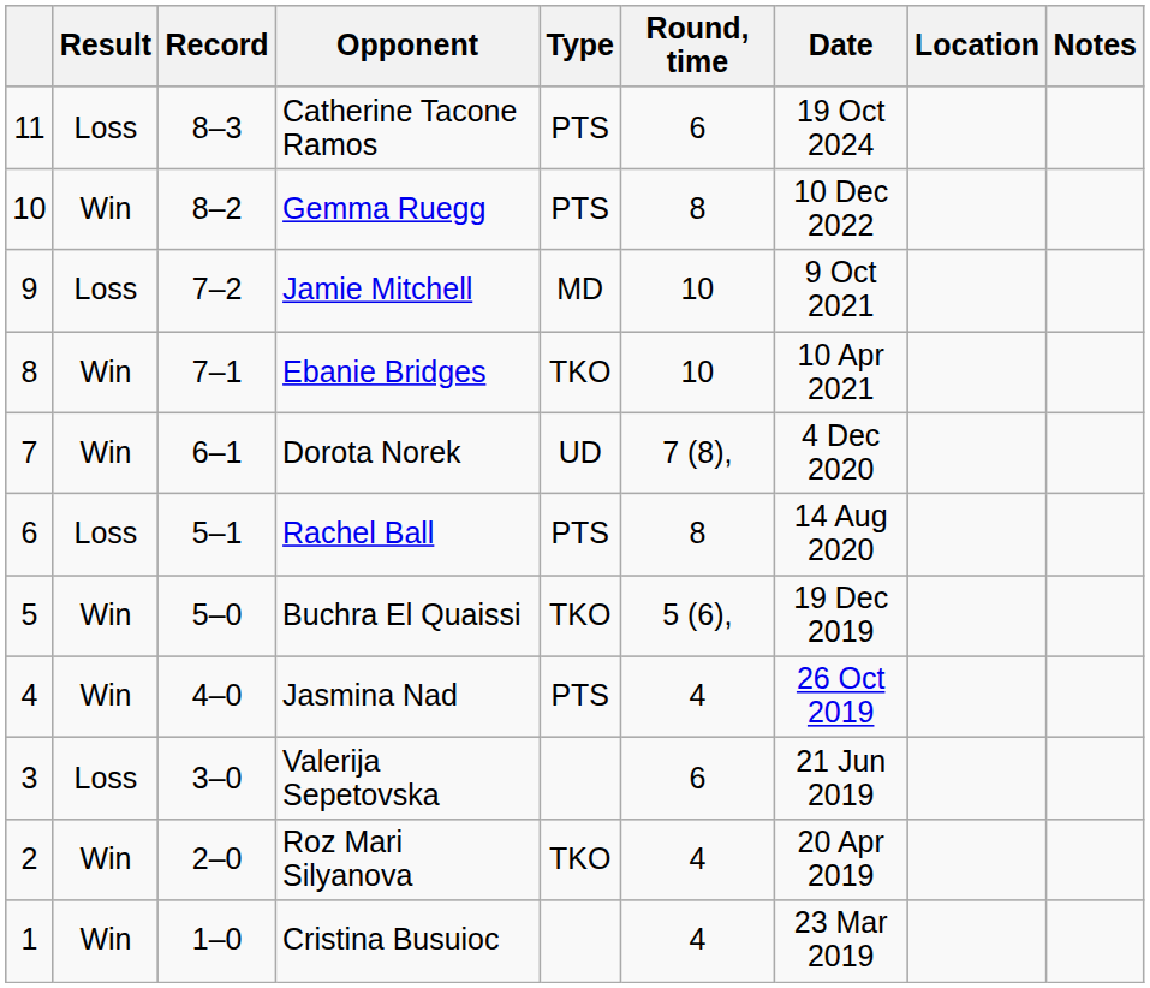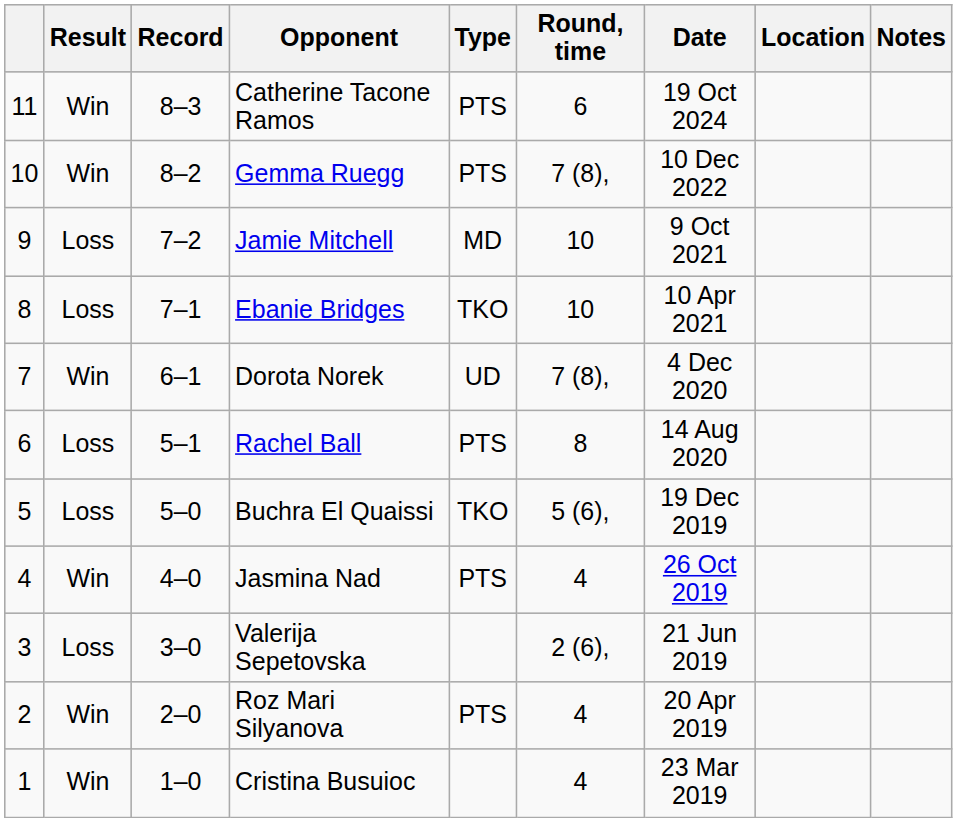 <table class="wikitable" style="text-align:center">
 <tr>
 <th></th>
 <th>Result</th>
 <th>Record</th>
 <th>Opponent</th>
 <th>Type</th>
 <th>Round, time</th>
 <th>Date</th>
 <th>Location</th>
 <th>Notes</th>
 </tr>
 <tr>
 <td>11</td>
-<td>Loss</td>
+<td>Win</td>
 <td>8–3</td>
 <td align=left> Catherine Tacone Ramos</td>
 <td>PTS</td>
 <td>6</td>
 <td>19 Oct 2024</td>
 <td align=left></td>
 <td></td>
 </tr>
 <tr>
 <td>10</td>
 <td>Win</td>
 <td>8–2</td>
 <td align=left> <a href='#'>Gemma Ruegg</a></td>
 <td>PTS</td>
-<td>8</td>
+<td>7 (8), </td>
 <td>10 Dec 2022</td>
 <td align=left></td>
 <td></td>
 </tr>
 <tr>
 <td>9</td>
 <td>Loss</td>
 <td>7–2</td>
 <td align=left> <a href='#'>Jamie Mitchell</a></td>
 <td>MD</td>
 <td>10</td>
 <td>9 Oct 2021</td>
 <td align=left></td>
 <td></td>
 </tr>
 <tr>
 <td>8</td>
-<td>Win</td>
+<td>Loss</td>
 <td>7–1</td>
 <td align=left> <a href='#'>Ebanie Bridges</a></td>
 <td>TKO</td>
 <td>10</td>
 <td>10 Apr 2021</td>
 <td align=left> </td>
 <td align=left></td>
 </tr>
 <tr>
 <td>7</td>
 <td>Win</td>
 <td>6–1</td>
 <td align=left> Dorota Norek</td>
 <td>UD</td>
 <td>7 (8), </td>
 <td>4 Dec 2020</td>
 <td align=left></td>
 <td></td>
 </tr>
 <tr>
 <td>6</td>
 <td>Loss</td>
 <td>5–1</td>
 <td align=left> <a href='#'>Rachel Ball</a></td>
 <td>PTS</td>
 <td>8</td>
 <td>14 Aug 2020</td>
 <td align=left></td>
 <td></td>
 </tr>
 <tr>
 <td>5</td>
-<td>Win</td>
+<td>Loss</td>
 <td>5–0</td>
 <td align=left> Buchra El Quaissi</td>
 <td>TKO</td>
 <td>5 (6), </td>
 <td>19 Dec 2019</td>
 <td align=left></td>
 <td></td>
 </tr>
 <tr>
 <td>4</td>
 <td>Win</td>
 <td>4–0</td>
 <td align=left> Jasmina Nad</td>
 <td>PTS</td>
 <td>4</td>
 <td><a href='#'>26 Oct 2019</a></td>
 <td align=left></td>
 <td></td>
 </tr>
 <tr>
 <td>3</td>
 <td>Loss</td>
 <td>3–0</td>
 <td align=left> Valerija Sepetovska</td>
 <td></td>
-<td>6</td>
+<td>2 (6), </td>
 <td>21 Jun 2019</td>
 <td align=left></td>
 <td></td>
 </tr>
 <tr>
 <td>2</td>
 <td>Win</td>
 <td>2–0</td>
 <td align=left> Roz Mari Silyanova</td>
-<td>TKO</td>
+<td>PTS</td>
 <td>4</td>
 <td>20 Apr 2019</td>
 <td align=left></td>
 <td></td>
 </tr>
 <tr>
 <td>1</td>
 <td>Win</td>
 <td>1–0</td>
 <td align=left> Cristina Busuioc</td>
 <td></td>
 <td>4</td>
 <td>23 Mar 2019</td>
 <td align=left></td>
 <td></td>
 </tr>
 </table>
